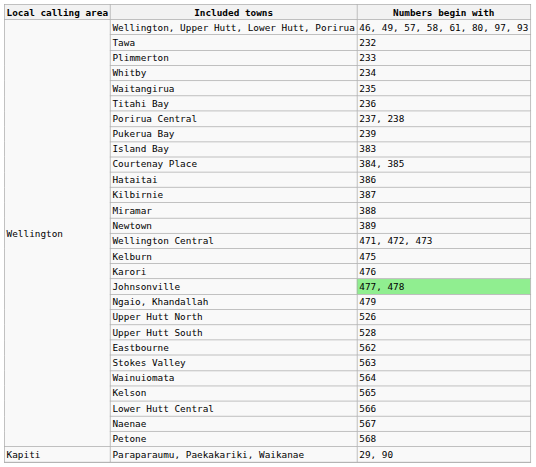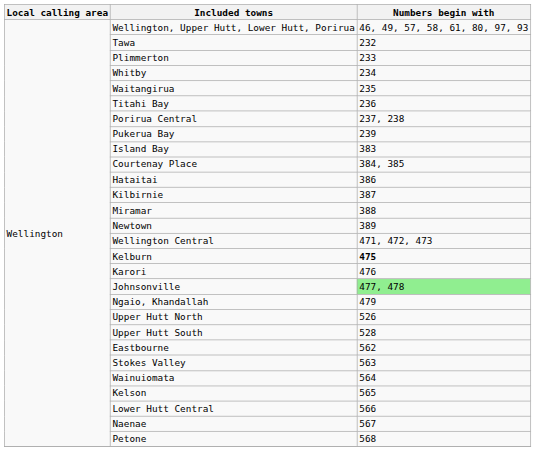 <table class="wikitable">
 <tr>
 <th>Local calling area</th>
 <th>Included towns</th>
 <th>Numbers begin with</th>
 </tr>
 <tr>
 <td rowspan="28">Wellington</td>
 <td>Wellington, Upper Hutt, Lower Hutt, Porirua</td>
 <td>46, 49, 57, 58, 61, 80, 97, 93</td>
 </tr>
 <tr>
 <td>Tawa</td>
 <td>232</td>
 </tr>
 <tr>
 <td>Plimmerton</td>
 <td>233</td>
 </tr>
 <tr>
 <td>Whitby</td>
 <td>234</td>
 </tr>
 <tr>
 <td>Waitangirua</td>
 <td>235</td>
 </tr>
 <tr>
 <td>Titahi Bay</td>
 <td>236</td>
 </tr>
 <tr>
 <td>Porirua Central</td>
 <td>237, 238</td>
 </tr>
 <tr>
 <td>Pukerua Bay</td>
 <td>239</td>
 </tr>
 <tr>
 <td>Island Bay</td>
 <td>383</td>
 </tr>
 <tr>
 <td>Courtenay Place</td>
 <td>384, 385</td>
 </tr>
 <tr>
 <td>Hataitai</td>
 <td>386</td>
 </tr>
 <tr>
 <td>Kilbirnie</td>
 <td>387</td>
 </tr>
 <tr>
 <td>Miramar</td>
 <td>388</td>
 </tr>
 <tr>
 <td>Newtown</td>
 <td>389</td>
 </tr>
 <tr>
 <td>Wellington Central</td>
 <td>471, 472, 473</td>
 </tr>
 <tr>
 <td>Kelburn</td>
-<td>475</td>
+<td><strong>475</strong></td>
 </tr>
 <tr>
 <td>Karori</td>
 <td>476</td>
 </tr>
 <tr>
 <td>Johnsonville</td>
 <td style="background: lightgreen;">477, 478</td>
 </tr>
 <tr>
 <td>Ngaio, Khandallah</td>
 <td>479</td>
 </tr>
 <tr>
 <td>Upper Hutt North</td>
 <td>526</td>
 </tr>
 <tr>
 <td>Upper Hutt South</td>
 <td>528</td>
 </tr>
 <tr>
 <td>Eastbourne</td>
 <td>562</td>
 </tr>
 <tr>
 <td>Stokes Valley</td>
 <td>563</td>
 </tr>
 <tr>
 <td>Wainuiomata</td>
 <td>564</td>
 </tr>
 <tr>
 <td>Kelson</td>
 <td>565</td>
 </tr>
 <tr>
 <td>Lower Hutt Central</td>
 <td>566</td>
 </tr>
 <tr>
 <td>Naenae</td>
 <td>567</td>
 </tr>
 <tr>
 <td>Petone</td>
 <td>568</td>
 </tr>
 <tr>
-<td>Kapiti</td>
-<td>Paraparaumu, Paekakariki, Waikanae</td>
-<td>29, 90</td>
-</tr>
-<tr>
 </tr>
 </table>
